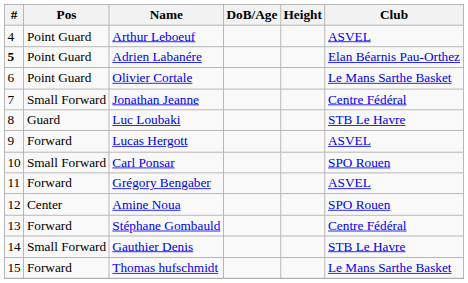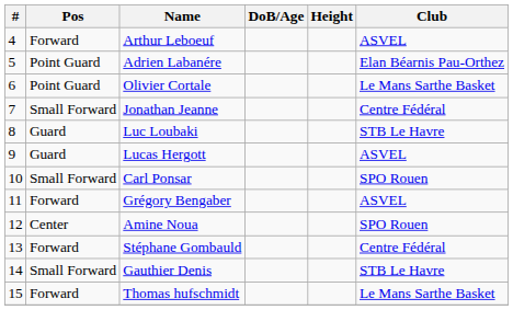 <table class="wikitable sortable">
 <tr>
 <th>#</th>
 <th>Pos</th>
 <th>Name</th>
 <th>DoB/Age</th>
 <th>Height</th>
 <th>Club</th>
 </tr>
 <tr>
 <td>4</td>
-<td>Point Guard</td>
+<td>Forward</td>
 <td><a href='#'>Arthur Leboeuf</a></td>
 <td></td>
 <td></td>
 <td> <a href='#'>ASVEL</a></td>
 </tr>
 <tr>
-<td><strong>5</strong></td>
+<td>5</td>
 <td>Point Guard</td>
 <td><a href='#'>Adrien Labanére</a></td>
 <td></td>
 <td></td>
 <td> <a href='#'>Elan Béarnis Pau-Orthez</a></td>
 </tr>
 <tr>
 <td>6</td>
 <td>Point Guard</td>
 <td><a href='#'>Olivier Cortale</a></td>
 <td></td>
 <td></td>
 <td> <a href='#'>Le Mans Sarthe Basket</a></td>
 </tr>
 <tr>
 <td>7</td>
 <td>Small Forward</td>
 <td><a href='#'>Jonathan Jeanne</a></td>
 <td></td>
 <td></td>
 <td> <a href='#'>Centre Fédéral</a></td>
 </tr>
 <tr>
 <td>8</td>
 <td>Guard</td>
 <td><a href='#'>Luc Loubaki</a></td>
 <td></td>
 <td></td>
 <td> <a href='#'>STB Le Havre</a></td>
 </tr>
 <tr>
 <td>9</td>
-<td>Forward</td>
+<td>Guard</td>
 <td><a href='#'>Lucas Hergott</a></td>
 <td></td>
 <td></td>
 <td> <a href='#'>ASVEL</a></td>
 </tr>
 <tr>
 <td>10</td>
 <td>Small Forward</td>
 <td><a href='#'>Carl Ponsar</a></td>
 <td></td>
 <td></td>
 <td> <a href='#'>SPO Rouen</a></td>
 </tr>
 <tr>
 <td>11</td>
 <td>Forward</td>
 <td><a href='#'>Grégory Bengaber</a></td>
 <td></td>
 <td></td>
 <td> <a href='#'>ASVEL</a></td>
 </tr>
 <tr>
 <td>12</td>
 <td>Center</td>
 <td><a href='#'>Amine Noua</a></td>
 <td></td>
 <td></td>
 <td> <a href='#'>SPO Rouen</a></td>
 </tr>
 <tr>
 <td>13</td>
 <td>Forward</td>
 <td><a href='#'>Stéphane Gombauld</a></td>
 <td></td>
 <td></td>
 <td> <a href='#'>Centre Fédéral</a></td>
 </tr>
 <tr>
 <td>14</td>
 <td>Small Forward</td>
 <td><a href='#'>Gauthier Denis</a></td>
 <td></td>
 <td></td>
 <td> <a href='#'>STB Le Havre</a></td>
 </tr>
 <tr>
 <td>15</td>
 <td>Forward</td>
 <td><a href='#'>Thomas hufschmidt</a></td>
 <td></td>
 <td></td>
 <td> <a href='#'>Le Mans Sarthe Basket</a></td>
 </tr>
 <tr>
 </tr>
 </table>
